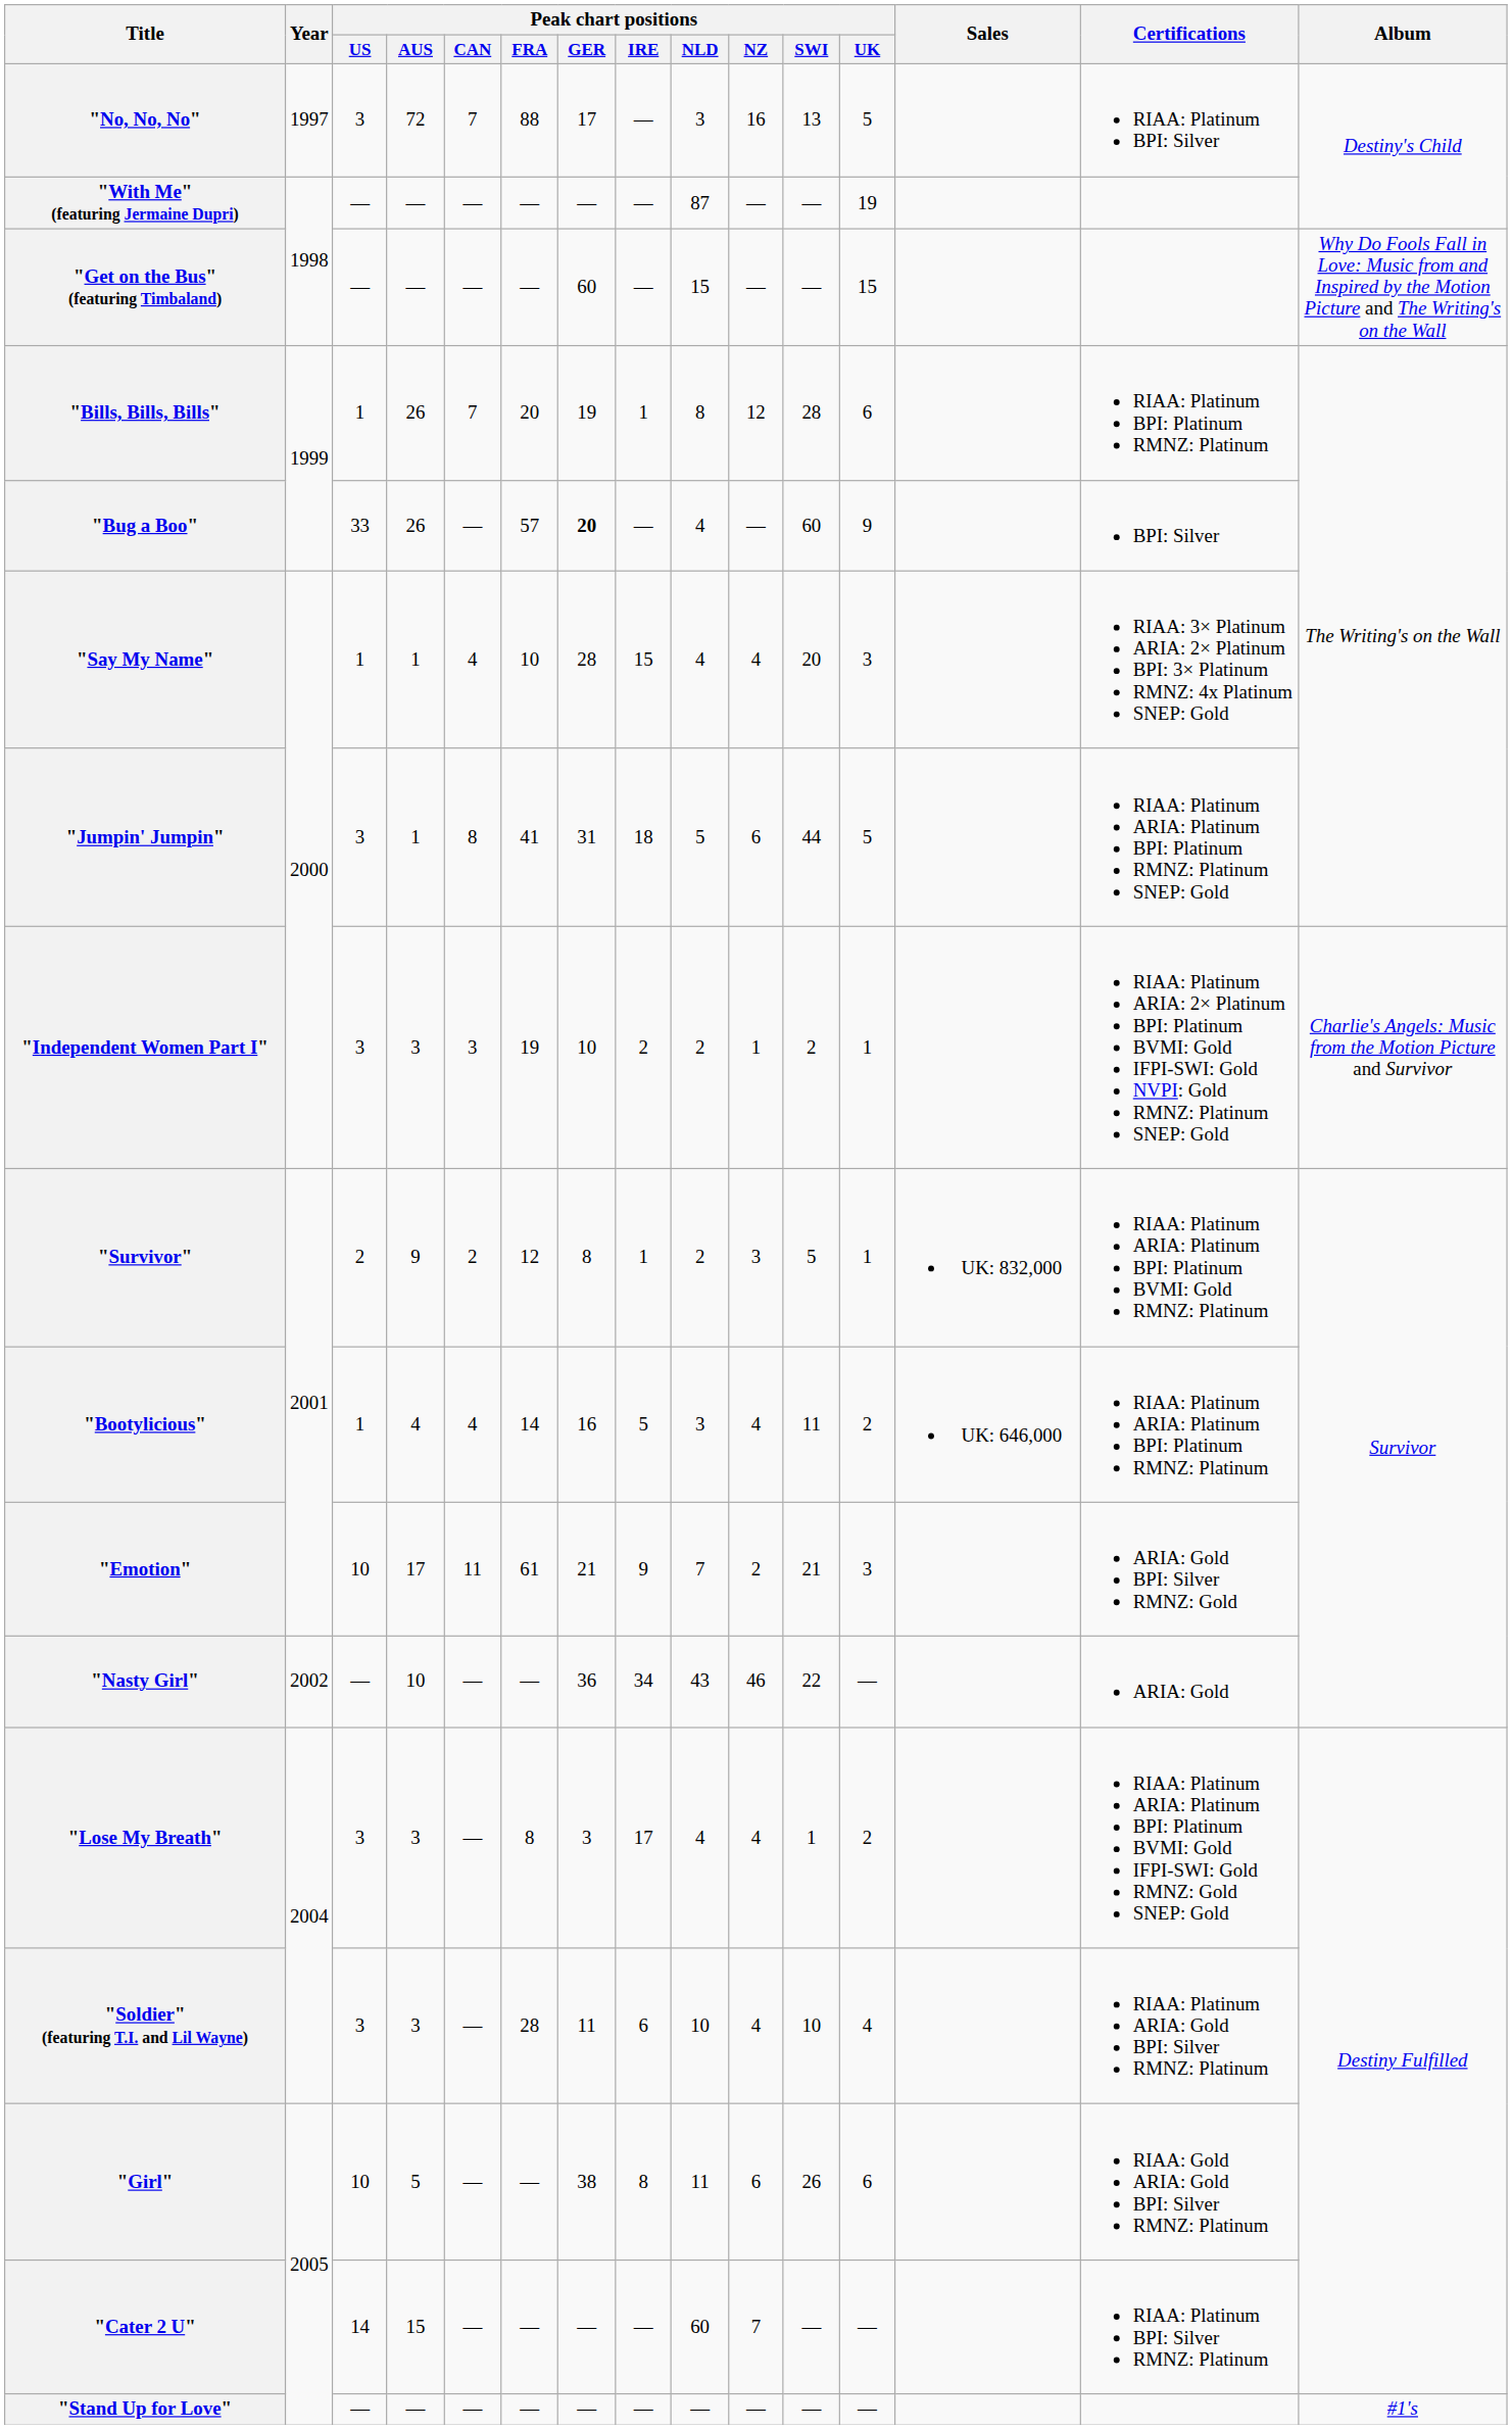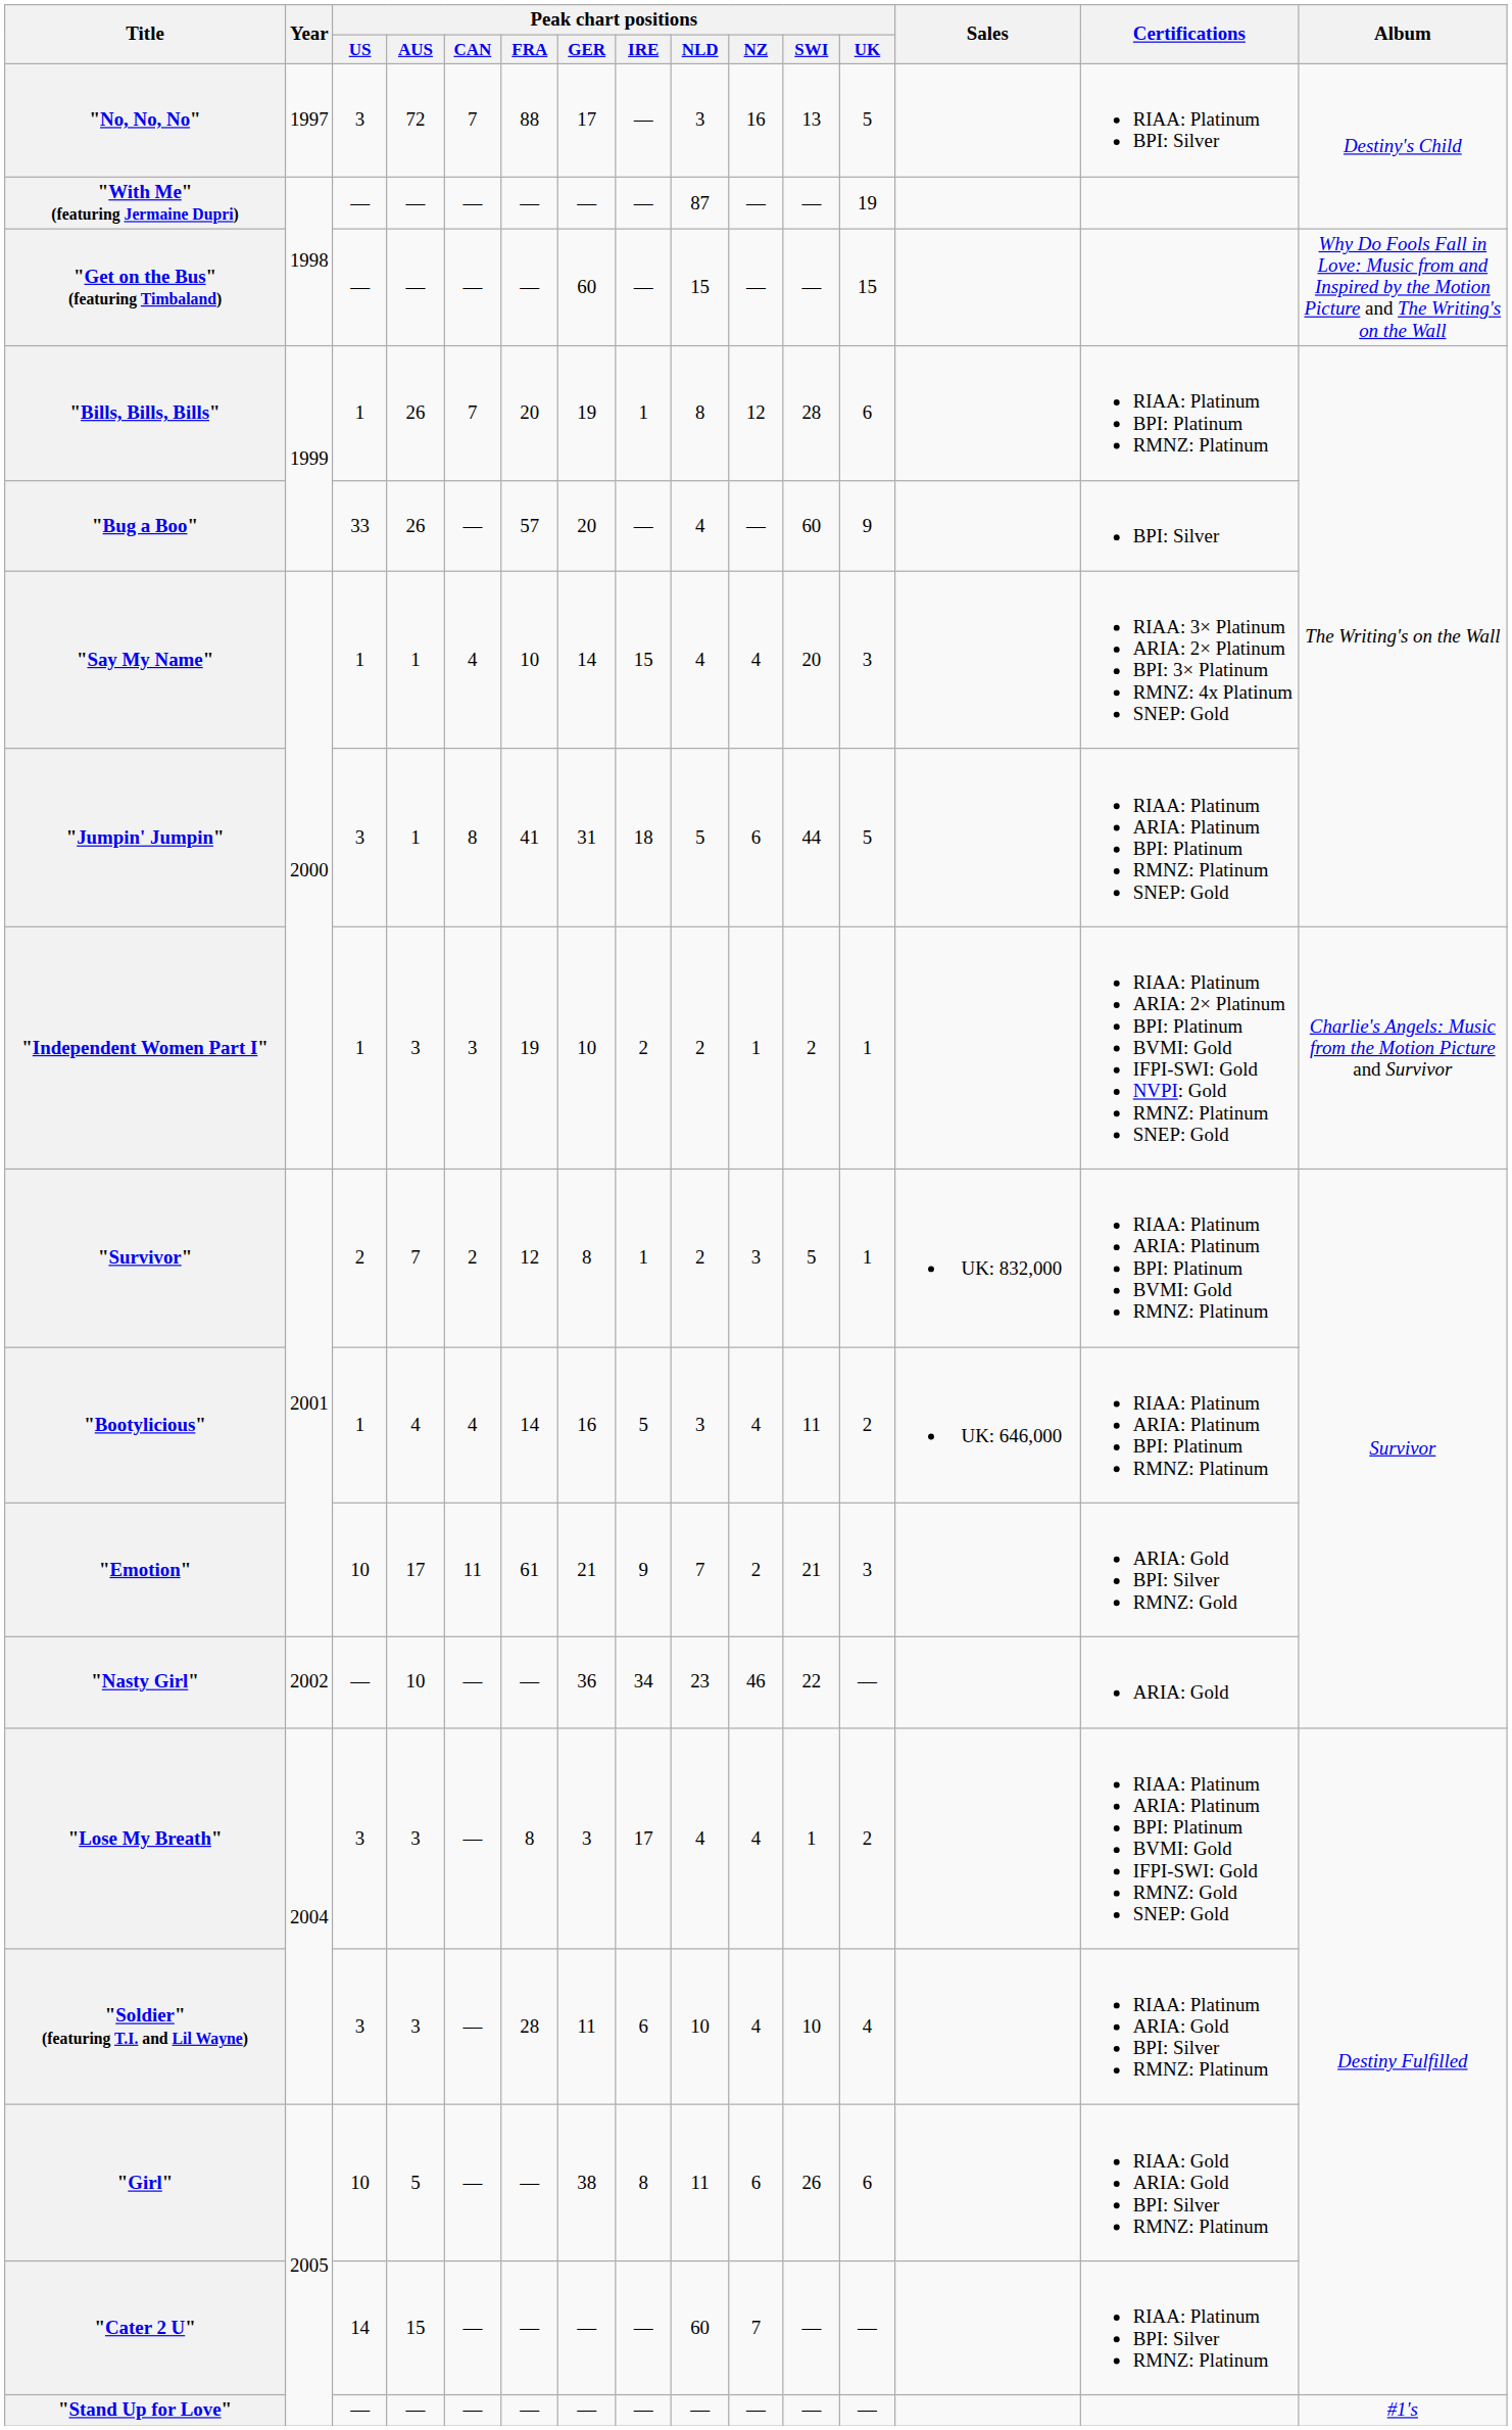 <table class="wikitable plainrowheaders" style="text-align:center;">
 <tr>
 <th scope="col" rowspan="2" style="width:16em">Title</th>
 <th scope="col" rowspan="2">Year</th>
 <th scope="col" colspan="10">Peak chart positions</th>
 <th scope="col" rowspan="2" style="width:10em;">Sales</th>
 <th scope="col" rowspan="2" style="width:12em"><a href='#'>Certifications</a></th>
 <th scope="col" rowspan="2" style="width:12em">Album</th>
 </tr>
 <tr>
 <th style="width:3em;font-size:90%"><a href='#'>US</a><br></th>
 <th style="width:3em;font-size:90%"><a href='#'>AUS</a><br></th>
 <th style="width:3em;font-size:90%"><a href='#'>CAN</a><br></th>
 <th style="width:3em;font-size:90%"><a href='#'>FRA</a><br></th>
 <th style="width:3em;font-size:90%"><a href='#'>GER</a><br></th>
 <th style="width:3em;font-size:90%"><a href='#'>IRE</a><br></th>
 <th style="width:3em;font-size:90%"><a href='#'>NLD</a><br></th>
 <th style="width:3em;font-size:90%"><a href='#'>NZ</a><br></th>
 <th style="width:3em;font-size:90%"><a href='#'>SWI</a><br></th>
 <th style="width:3em;font-size:90%"><a href='#'>UK</a><br></th>
 </tr>
 <tr>
 <th scope="row">"<a href='#'>No, No, No</a>"</th>
 <td>1997</td>
 <td>3</td>
 <td>72</td>
 <td>7</td>
 <td>88</td>
 <td>17</td>
 <td>—</td>
 <td>3</td>
 <td>16</td>
 <td>13</td>
 <td>5</td>
 <td></td>
 <td style="text-align:left;"><br><ul><li>RIAA: Platinum</li><li>BPI: Silver</li></ul></td>
 <td rowspan="2"><em><a href='#'>Destiny's Child</a></em></td>
 </tr>
 <tr>
 <th scope="row">"<a href='#'>With Me</a>"<br><small>(featuring <a href='#'>Jermaine Dupri</a>)</small></th>
 <td rowspan="2">1998</td>
 <td>—</td>
 <td>—</td>
 <td>—</td>
 <td>—</td>
 <td>—</td>
 <td>—</td>
 <td>87</td>
 <td>—</td>
 <td>—</td>
 <td>19</td>
 <td></td>
 <td></td>
 </tr>
 <tr>
 <th scope="row">"<a href='#'>Get on the Bus</a>"<br><small>(featuring <a href='#'>Timbaland</a>)</small></th>
 <td>—</td>
 <td>—</td>
 <td>—</td>
 <td>—</td>
 <td>60</td>
 <td>—</td>
 <td>15</td>
 <td>—</td>
 <td>—</td>
 <td>15</td>
 <td></td>
 <td></td>
 <td><em><a href='#'>Why Do Fools Fall in Love: Music from and Inspired by the Motion Picture</a></em> and <em><a href='#'>The Writing's on the Wall</a></em></td>
 </tr>
 <tr>
 <th scope="row">"<a href='#'>Bills, Bills, Bills</a>"</th>
 <td rowspan="2">1999</td>
 <td>1</td>
 <td>26</td>
 <td>7</td>
 <td>20</td>
 <td>19</td>
 <td>1</td>
 <td>8</td>
 <td>12</td>
 <td>28</td>
 <td>6</td>
 <td></td>
 <td style="text-align:left;"><br><ul><li>RIAA: Platinum</li><li>BPI: Platinum</li><li>RMNZ: Platinum</li></ul></td>
 <td rowspan="4"><em>The Writing's on the Wall</em></td>
 </tr>
 <tr>
 <th scope="row">"<a href='#'>Bug a Boo</a>"</th>
 <td>33</td>
 <td>26</td>
 <td>—</td>
 <td>57</td>
-<td><strong>20</strong></td>
+<td>20</td>
 <td>—</td>
 <td>4</td>
 <td>—</td>
 <td>60</td>
 <td>9</td>
 <td></td>
 <td style="text-align:left;"><br><ul><li>BPI: Silver</li></ul></td>
 </tr>
 <tr>
 <th scope="row">"<a href='#'>Say My Name</a>"</th>
 <td rowspan="3">2000</td>
 <td>1</td>
 <td>1</td>
 <td>4</td>
 <td>10</td>
-<td>28</td>
+<td>14</td>
 <td>15</td>
 <td>4</td>
 <td>4</td>
 <td>20</td>
 <td>3</td>
 <td></td>
 <td style="text-align:left;"><br><ul><li>RIAA: 3× Platinum</li><li>ARIA: 2× Platinum</li><li>BPI: 3× Platinum</li><li>RMNZ: 4x Platinum</li><li>SNEP: Gold</li></ul></td>
 </tr>
 <tr>
 <th scope="row">"<a href='#'>Jumpin' Jumpin</a>"</th>
 <td>3</td>
 <td>1</td>
 <td>8</td>
 <td>41</td>
 <td>31</td>
 <td>18</td>
 <td>5</td>
 <td>6</td>
 <td>44</td>
 <td>5</td>
 <td></td>
 <td style="text-align:left;"><br><ul><li>RIAA: Platinum</li><li>ARIA: Platinum</li><li>BPI: Platinum</li><li>RMNZ: Platinum</li><li>SNEP: Gold</li></ul></td>
 </tr>
 <tr>
 <th scope="row">"<a href='#'>Independent Women Part I</a>"</th>
-<td>3</td>
+<td>1</td>
 <td>3</td>
 <td>3</td>
 <td>19</td>
 <td>10</td>
 <td>2</td>
 <td>2</td>
 <td>1</td>
 <td>2</td>
 <td>1</td>
 <td></td>
 <td style="text-align:left;"><br><ul><li>RIAA: Platinum</li><li>ARIA: 2× Platinum</li><li>BPI: Platinum</li><li>BVMI: Gold</li><li>IFPI-SWI: Gold</li><li><a href='#'>NVPI</a>: Gold</li><li>RMNZ: Platinum</li><li>SNEP: Gold</li></ul></td>
 <td><em><a href='#'>Charlie's Angels: Music from the Motion Picture</a></em> and <em>Survivor</em></td>
 </tr>
 <tr>
 <th scope="row">"<a href='#'>Survivor</a>"</th>
 <td rowspan="3">2001</td>
 <td>2</td>
-<td>9</td>
+<td>7</td>
 <td>2</td>
 <td>12</td>
 <td>8</td>
 <td>1</td>
 <td>2</td>
 <td>3</td>
 <td>5</td>
 <td>1</td>
 <td><br><ul><li>UK: 832,000</li></ul></td>
 <td style="text-align:left;"><br><ul><li>RIAA: Platinum</li><li>ARIA: Platinum</li><li>BPI: Platinum</li><li>BVMI: Gold</li><li>RMNZ: Platinum</li></ul></td>
 <td rowspan="4"><em><a href='#'>Survivor</a></em></td>
 </tr>
 <tr>
 <th scope="row">"<a href='#'>Bootylicious</a>"</th>
 <td>1</td>
 <td>4</td>
 <td>4</td>
 <td>14</td>
 <td>16</td>
 <td>5</td>
 <td>3</td>
 <td>4</td>
 <td>11</td>
 <td>2</td>
 <td><br><ul><li>UK: 646,000</li></ul></td>
 <td style="text-align:left;"><br><ul><li>RIAA: Platinum</li><li>ARIA: Platinum</li><li>BPI: Platinum</li><li>RMNZ: Platinum</li></ul></td>
 </tr>
 <tr>
 <th scope="row">"<a href='#'>Emotion</a>"</th>
 <td>10</td>
 <td>17</td>
 <td>11</td>
 <td>61</td>
 <td>21</td>
 <td>9</td>
 <td>7</td>
 <td>2</td>
 <td>21</td>
 <td>3</td>
 <td></td>
 <td style="text-align:left;"><br><ul><li>ARIA: Gold</li><li>BPI: Silver</li><li>RMNZ: Gold</li></ul></td>
 </tr>
 <tr>
 <th scope="row">"<a href='#'>Nasty Girl</a>"</th>
 <td>2002</td>
 <td>—</td>
 <td>10</td>
 <td>—</td>
 <td>—</td>
 <td>36</td>
 <td>34</td>
-<td>43</td>
+<td>23</td>
 <td>46</td>
 <td>22</td>
 <td>—</td>
 <td></td>
 <td style="text-align:left;"><br><ul><li>ARIA: Gold</li></ul></td>
 </tr>
 <tr>
 <th scope="row">"<a href='#'>Lose My Breath</a>"</th>
 <td rowspan="2">2004</td>
 <td>3</td>
 <td>3</td>
 <td>—</td>
 <td>8</td>
 <td>3</td>
 <td>17</td>
 <td>4</td>
 <td>4</td>
 <td>1</td>
 <td>2</td>
 <td></td>
 <td style="text-align:left;"><br><ul><li>RIAA: Platinum</li><li>ARIA: Platinum</li><li>BPI: Platinum</li><li>BVMI: Gold</li><li>IFPI-SWI: Gold</li><li>RMNZ: Gold</li><li>SNEP: Gold</li></ul></td>
 <td rowspan="4"><em><a href='#'>Destiny Fulfilled</a></em></td>
 </tr>
 <tr>
 <th scope="row">"<a href='#'>Soldier</a>"<br><small>(featuring <a href='#'>T.I.</a> and <a href='#'>Lil Wayne</a>)</small></th>
 <td>3</td>
 <td>3</td>
 <td>—</td>
 <td>28</td>
 <td>11</td>
 <td>6</td>
 <td>10</td>
 <td>4</td>
 <td>10</td>
 <td>4</td>
 <td></td>
 <td style="text-align:left;"><br><ul><li>RIAA: Platinum</li><li>ARIA: Gold</li><li>BPI: Silver</li><li>RMNZ: Platinum</li></ul></td>
 </tr>
 <tr>
 <th scope="row">"<a href='#'>Girl</a>"</th>
 <td rowspan="3">2005</td>
 <td>10</td>
 <td>5</td>
 <td>—</td>
 <td>—</td>
 <td>38</td>
 <td>8</td>
 <td>11</td>
 <td>6</td>
 <td>26</td>
 <td>6</td>
 <td></td>
 <td style="text-align:left;"><br><ul><li>RIAA: Gold</li><li>ARIA: Gold</li><li>BPI: Silver</li><li>RMNZ: Platinum</li></ul></td>
 </tr>
 <tr>
 <th scope="row">"<a href='#'>Cater 2 U</a>"</th>
 <td>14</td>
 <td>15</td>
 <td>—</td>
 <td>—</td>
 <td>—</td>
 <td>—</td>
 <td>60</td>
 <td>7</td>
 <td>—</td>
 <td>—</td>
 <td></td>
 <td style="text-align:left;"><br><ul><li>RIAA: Platinum</li><li>BPI: Silver</li><li>RMNZ: Platinum</li></ul></td>
 </tr>
 <tr>
 <th scope="row">"<a href='#'>Stand Up for Love</a>"</th>
 <td>—</td>
 <td>—</td>
 <td>—</td>
 <td>—</td>
 <td>—</td>
 <td>—</td>
 <td>—</td>
 <td>—</td>
 <td>—</td>
 <td>—</td>
 <td></td>
 <td></td>
 <td><em><a href='#'>#1's</a></em></td>
 </tr>
 </table>
